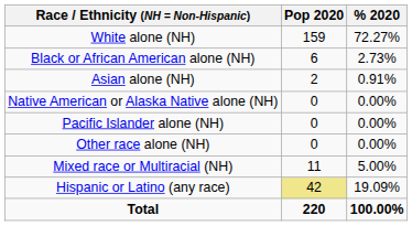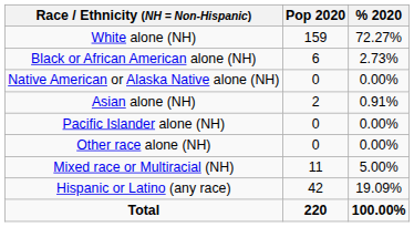 <table class="wikitable" style="text-align:center;">
 <tr>
 <th>Race / Ethnicity <small>(<em>NH = Non-Hispanic</em>)</small></th>
 <th>Pop 2020</th>
 <th>% 2020</th>
 </tr>
 <tr>
 <td><a href='#'>White</a> alone (NH)</td>
 <td>159</td>
 <td>72.27%</td>
 </tr>
 <tr>
 <td><a href='#'>Black or African American</a> alone (NH)</td>
 <td>6</td>
 <td>2.73%</td>
 </tr>
 <tr>
+<td><a href='#'>Native American</a> or <a href='#'>Alaska Native</a> alone (NH)</td>
+<td>0</td>
+<td>0.00%</td>
+</tr>
+<tr>
 <td><a href='#'>Asian</a> alone (NH)</td>
 <td>2</td>
 <td>0.91%</td>
-</tr>
-<tr>
-<td><a href='#'>Native American</a> or <a href='#'>Alaska Native</a> alone (NH)</td>
-<td>0</td>
-<td>0.00%</td>
 </tr>
 <tr>
 <td><a href='#'>Pacific Islander</a> alone (NH)</td>
 <td>0</td>
 <td>0.00%</td>
 </tr>
 <tr>
 <td><a href='#'>Other race</a> alone (NH)</td>
 <td>0</td>
 <td>0.00%</td>
 </tr>
 <tr>
 <td><a href='#'>Mixed race or Multiracial</a> (NH)</td>
 <td>11</td>
 <td>5.00%</td>
 </tr>
 <tr>
 <td><a href='#'>Hispanic or Latino</a> (any race)</td>
-<td style="background: khaki;">42</td>
+<td>42</td>
 <td>19.09%</td>
 </tr>
 <tr>
 <td><strong>Total</strong></td>
 <td><strong>220</strong></td>
 <td><strong>100.00%</strong></td>
 </tr>
 </table>
